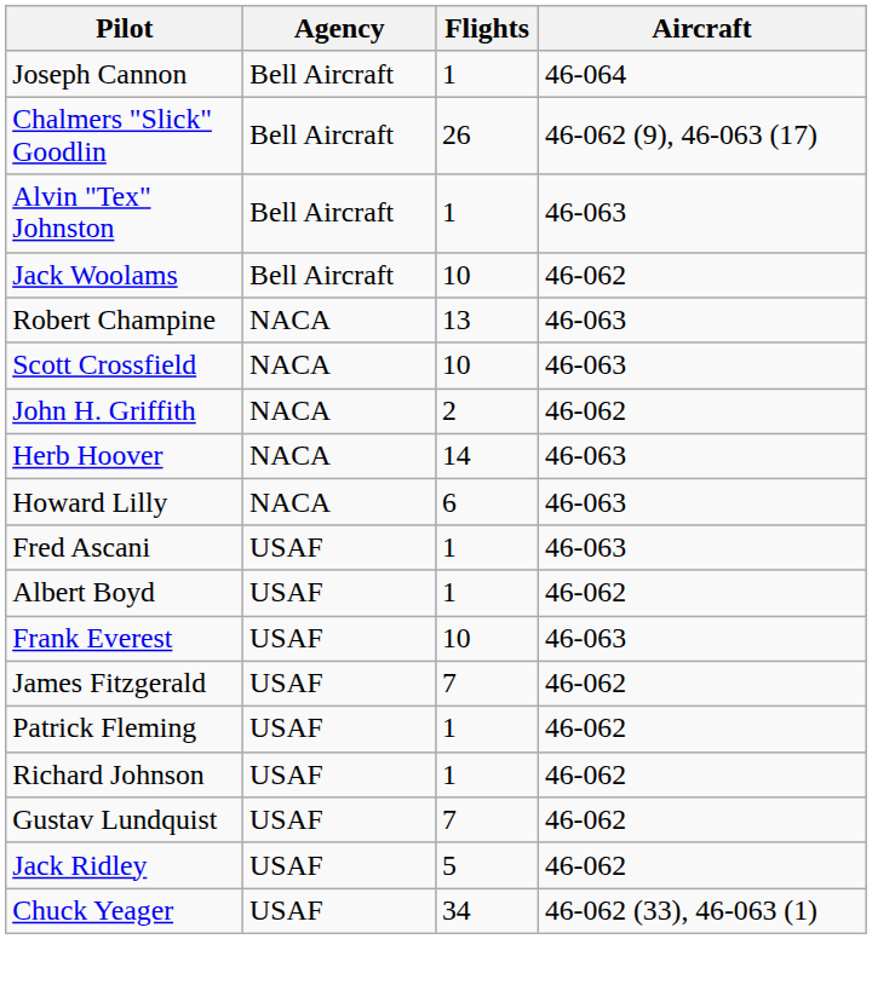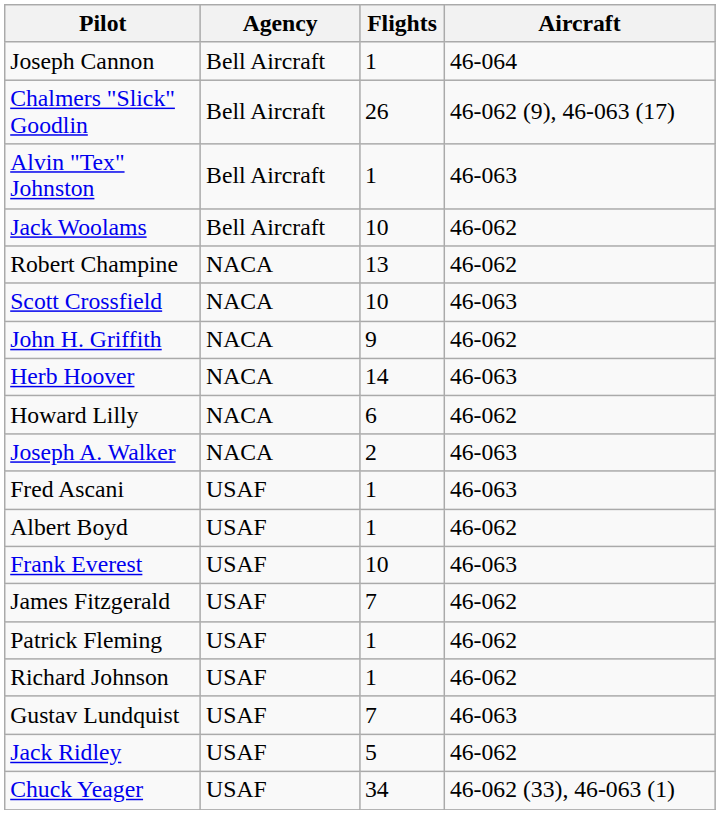 <table class="wikitable">
 <tr>
 <th width="125">Pilot</th>
 <th width="100">Agency</th>
 <th width="50">Flights</th>
 <th width="175">Aircraft</th>
 </tr>
 <tr>
 <td>Joseph Cannon</td>
 <td>Bell Aircraft</td>
 <td>1</td>
 <td>46-064</td>
 </tr>
 <tr>
 <td><a href='#'>Chalmers "Slick" Goodlin</a></td>
 <td>Bell Aircraft</td>
 <td>26</td>
 <td>46-062 (9), 46-063 (17)</td>
 </tr>
 <tr>
 <td><a href='#'>Alvin "Tex" Johnston</a></td>
 <td>Bell Aircraft</td>
 <td>1</td>
 <td>46-063</td>
 </tr>
 <tr>
 <td><a href='#'>Jack Woolams</a></td>
 <td>Bell Aircraft</td>
 <td>10</td>
 <td>46-062</td>
 </tr>
 <tr>
 <td>Robert Champine</td>
 <td>NACA</td>
 <td>13</td>
-<td>46-063</td>
+<td>46-062</td>
 </tr>
 <tr>
 <td><a href='#'>Scott Crossfield</a></td>
 <td>NACA</td>
 <td>10</td>
 <td>46-063</td>
 </tr>
 <tr>
 <td><a href='#'>John H. Griffith</a></td>
 <td>NACA</td>
-<td>2</td>
+<td>9</td>
 <td>46-062</td>
 </tr>
 <tr>
 <td><a href='#'>Herb Hoover</a></td>
 <td>NACA</td>
 <td>14</td>
 <td>46-063</td>
 </tr>
 <tr>
 <td>Howard Lilly</td>
 <td>NACA</td>
 <td>6</td>
+<td>46-062</td>
+</tr>
+<tr>
+<td><a href='#'>Joseph A. Walker</a></td>
+<td>NACA</td>
+<td>2</td>
 <td>46-063</td>
 </tr>
 <tr>
 <td>Fred Ascani</td>
 <td>USAF</td>
 <td>1</td>
 <td>46-063</td>
 </tr>
 <tr>
 <td>Albert Boyd</td>
 <td>USAF</td>
 <td>1</td>
 <td>46-062</td>
 </tr>
 <tr>
 <td><a href='#'>Frank Everest</a></td>
 <td>USAF</td>
 <td>10</td>
 <td>46-063</td>
 </tr>
 <tr>
 <td>James Fitzgerald</td>
 <td>USAF</td>
 <td>7</td>
 <td>46-062</td>
 </tr>
 <tr>
 <td>Patrick Fleming</td>
 <td>USAF</td>
 <td>1</td>
 <td>46-062</td>
 </tr>
 <tr>
 <td>Richard Johnson</td>
 <td>USAF</td>
 <td>1</td>
 <td>46-062</td>
 </tr>
 <tr>
 <td>Gustav Lundquist</td>
 <td>USAF</td>
 <td>7</td>
-<td>46-062</td>
+<td>46-063</td>
 </tr>
 <tr>
 <td><a href='#'>Jack Ridley</a></td>
 <td>USAF</td>
 <td>5</td>
 <td>46-062</td>
 </tr>
 <tr>
 <td><a href='#'>Chuck Yeager</a></td>
 <td>USAF</td>
 <td>34</td>
 <td>46-062 (33), 46-063 (1)</td>
 </tr>
 </table>
